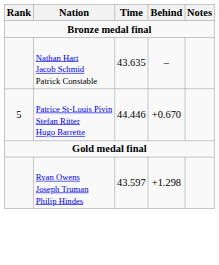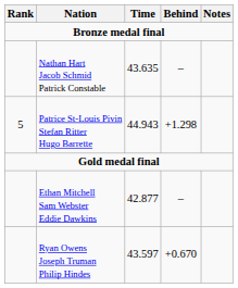 <table class="wikitable" style="text-align:center">
 <tr>
 <th>Rank</th>
 <th>Nation</th>
 <th>Time</th>
 <th>Behind</th>
 <th>Notes</th>
 </tr>
 <tr>
 <td colspan=5><strong>Bronze medal final</strong></td>
 </tr>
 <tr>
 <td></td>
 <td align=left><br><small><a href='#'>Nathan Hart</a><br><a href='#'>Jacob Schmid</a><br>Patrick Constable</small></td>
 <td>43.635</td>
 <td>–</td>
 <td></td>
 </tr>
 <tr>
 <td>5</td>
 <td align=left><br><small><a href='#'>Patrice St-Louis Pivin</a><br><a href='#'>Stefan Ritter</a><br><a href='#'>Hugo Barrette</a></small></td>
-<td>44.446</td>
-<td>+0.670</td>
+<td>44.943</td>
+<td>+1.298</td>
 <td></td>
 </tr>
 <tr>
 <td colspan=5><strong>Gold medal final</strong></td>
 </tr>
 <tr>
 <td></td>
+<td align=left><br><small><a href='#'>Ethan Mitchell</a><br><a href='#'>Sam Webster</a><br><a href='#'>Eddie Dawkins</a></small></td>
+<td>42.877</td>
+<td>–</td>
+<td></td>
+</tr>
+<tr>
+<td></td>
 <td align=left><br><small><a href='#'>Ryan Owens</a><br><a href='#'>Joseph Truman</a><br><a href='#'>Philip Hindes</a></small></td>
 <td>43.597</td>
-<td>+1.298</td>
+<td>+0.670</td>
 <td></td>
 </tr>
 </table>
